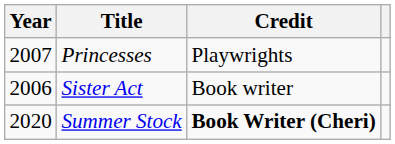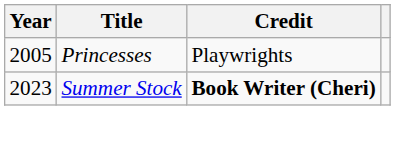 <table class="wikitable sortable">
 <tr>
 <th>Year</th>
 <th>Title</th>
 <th>Credit</th>
 <th></th>
 </tr>
 <tr>
-<td>2007</td>
+<td>2005</td>
 <td><em>Princesses</em></td>
 <td rowspan=1>Playwrights</td>
 <td></td>
 </tr>
 <tr>
-<td>2006</td>
-<td><a href='#'><em>Sister Act</em></a></td>
-<td rowspan=1>Book writer</td>
-<td></td>
-</tr>
-<tr>
-<td>2020</td>
+<td>2023</td>
 <td><em><a href='#'>Summer Stock</a></em></td>
 <td><strong>Book Writer (Cheri)</strong></td>
 <td></td>
 </tr>
 </table>
